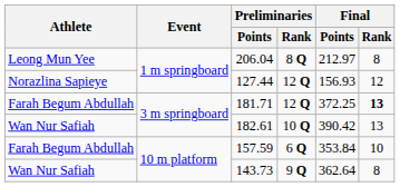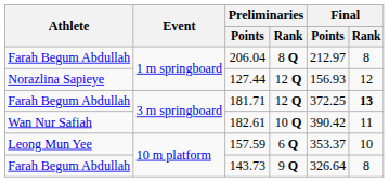 <table class="wikitable" style="font-size:90%;">
 <tr>
 <th rowspan=2>Athlete</th>
 <th rowspan=2>Event</th>
 <th colspan=2>Preliminaries</th>
 <th colspan=2>Final</th>
 </tr>
 <tr style="font-size:95%">
 <th>Points</th>
 <th>Rank</th>
 <th>Points</th>
 <th>Rank</th>
 </tr>
 <tr align=center>
-<td align=left><a href='#'>Leong Mun Yee</a></td>
+<td align=left><a href='#'>Farah Begum Abdullah</a></td>
 <td align=left rowspan=2><a href='#'>1 m springboard</a></td>
 <td>206.04</td>
 <td>8 <strong>Q</strong></td>
 <td>212.97</td>
 <td>8</td>
 </tr>
 <tr align=center>
 <td align=left><a href='#'>Norazlina Sapieye</a></td>
 <td>127.44</td>
 <td>12 <strong>Q</strong></td>
 <td>156.93</td>
 <td>12</td>
 </tr>
 <tr align=center>
 <td align=left><a href='#'>Farah Begum Abdullah</a></td>
 <td align=left rowspan=2><a href='#'>3 m springboard</a></td>
 <td>181.71</td>
 <td>12 <strong>Q</strong></td>
 <td>372.25</td>
 <td><strong>13</strong></td>
 </tr>
 <tr align=center>
 <td align=left><a href='#'>Wan Nur Safiah</a></td>
 <td>182.61</td>
 <td>10 <strong>Q</strong></td>
 <td>390.42</td>
-<td>13</td>
+<td>11</td>
+</tr>
+<tr align=center>
+<td align=left><a href='#'>Leong Mun Yee</a></td>
+<td align=left rowspan=2><a href='#'>10 m platform</a></td>
+<td>157.59</td>
+<td>6 <strong>Q</strong></td>
+<td>353.37</td>
+<td>10</td>
 </tr>
 <tr align=center>
 <td align=left><a href='#'>Farah Begum Abdullah</a></td>
-<td align=left rowspan=2><a href='#'>10 m platform</a></td>
-<td>157.59</td>
-<td>6 <strong>Q</strong></td>
-<td>353.84</td>
-<td>10</td>
-</tr>
-<tr align=center>
-<td align=left><a href='#'>Wan Nur Safiah</a></td>
 <td>143.73</td>
 <td>9 <strong>Q</strong></td>
-<td>362.64</td>
+<td>326.64</td>
 <td>8</td>
 </tr>
 </table>
